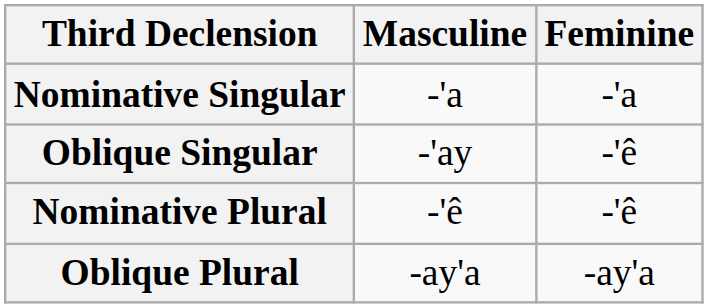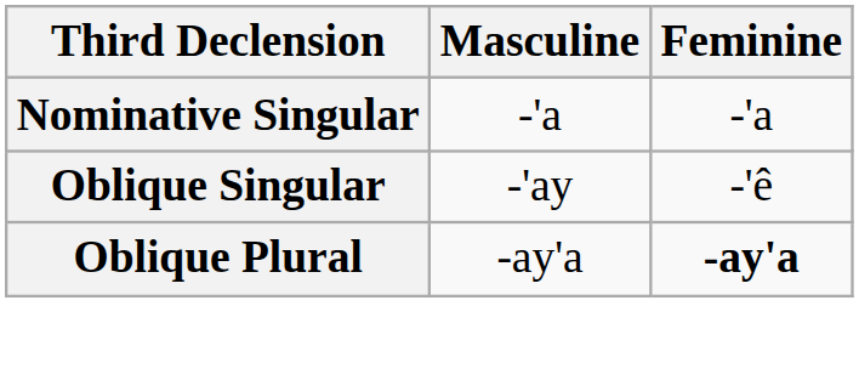 <table class="wikitable" style="text-align:center">
 <tr>
 <th>Third Declension</th>
 <th>Masculine</th>
 <th>Feminine</th>
 </tr>
 <tr align="center">
 <th>Nominative Singular</th>
 <td>-'a</td>
 <td>-'a</td>
 </tr>
 <tr>
 <th>Oblique Singular</th>
 <td>-'ay</td>
 <td>-'ê</td>
 </tr>
-<tr>
-<th>Nominative Plural</th>
-<td>-'ê</td>
-<td>-'ê</td>
-</tr>
 <tr align="center">
 <th>Oblique Plural</th>
 <td>-ay'a</td>
-<td>-ay'a</td>
+<td><strong>-ay'a</strong></td>
 </tr>
 </table>
